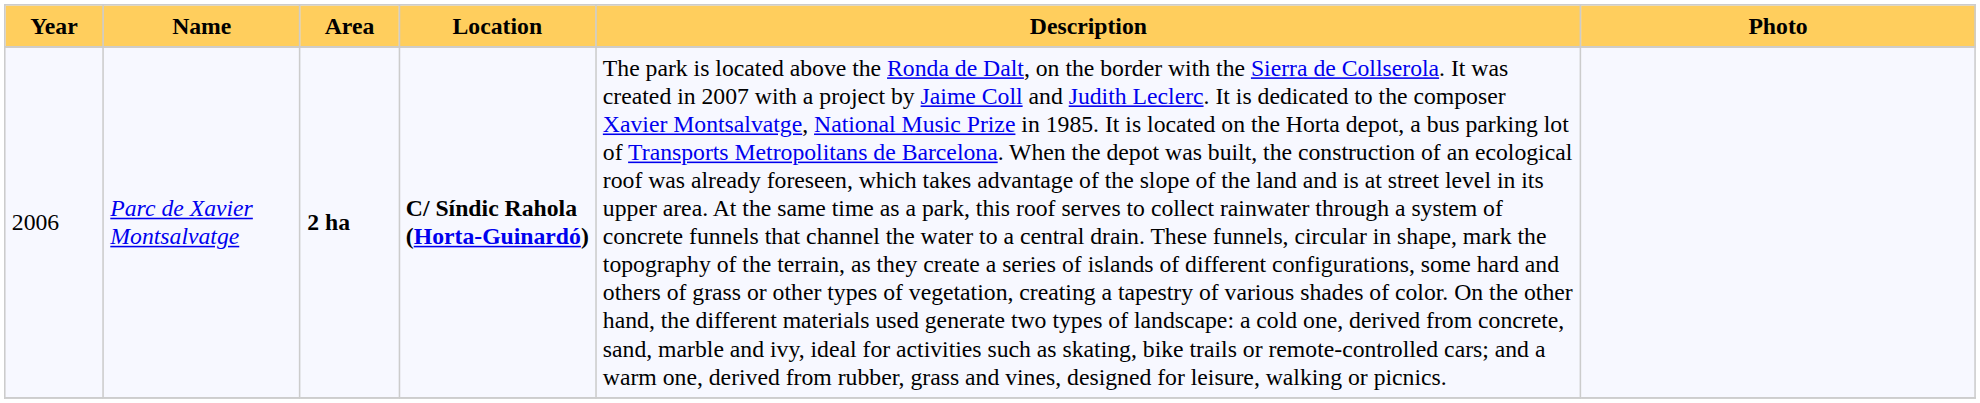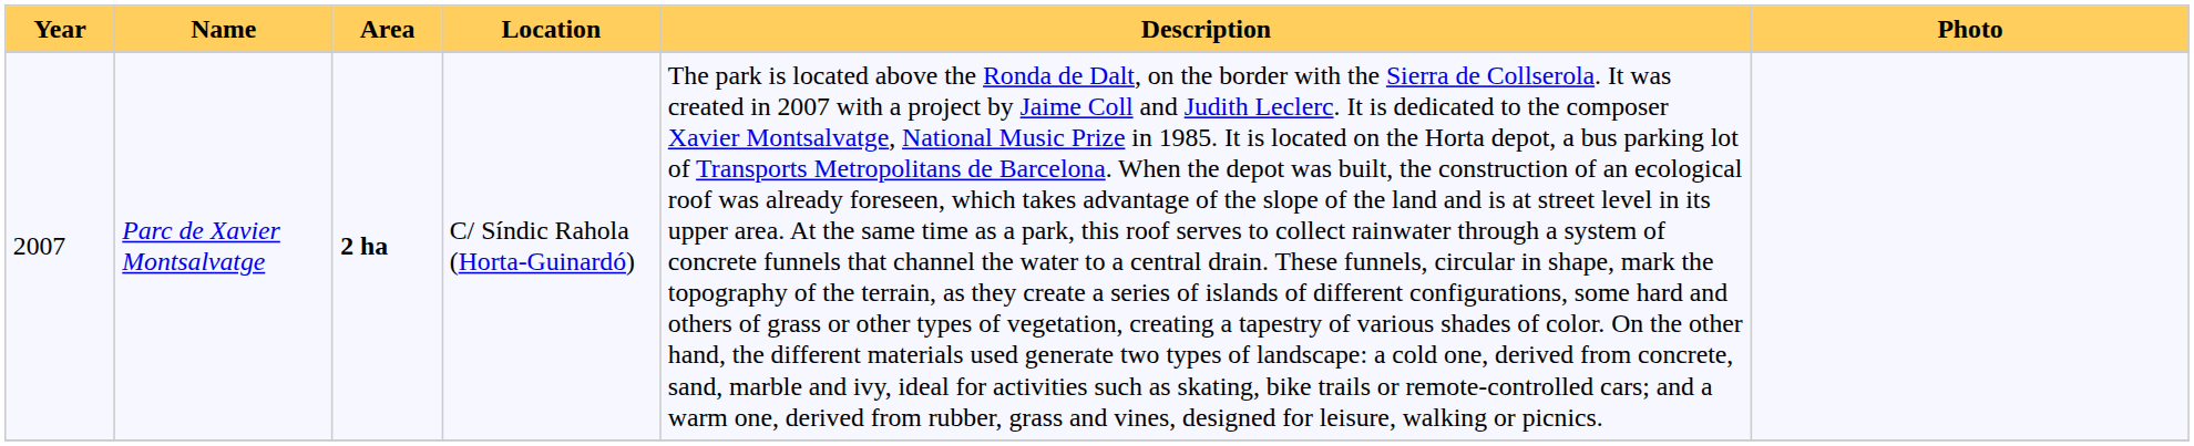 <table bgcolor="#f7f8ff" cellpadding="4" cellspacing="0" border="1" style="font-size: 95%; border: #cccccc solid 1px; border-collapse: collapse;">
 <tr>
 <th width="5%" style="background:#ffce5d;">Year</th>
 <th width="10%" style="background:#ffce5d;">Name</th>
 <th width="5%" style="background:#ffce5d;">Area</th>
 <th width="10%" style="background:#ffce5d;">Location</th>
 <th width="50%" style="background:#ffce5d;">Description</th>
 <th width="20%" style="background:#ffce5d;">Photo</th>
 </tr>
 <tr ---->
 </tr>
 <tr>
-<td>2006</td>
+<td>2007</td>
 <td><em><a href='#'>Parc de Xavier Montsalvatge</a></em></td>
 <td><strong>2 ha</strong></td>
-<td><strong>C/ Síndic Rahola (<a href='#'>Horta-Guinardó</a>)</strong></td>
+<td>C/ Síndic Rahola (<a href='#'>Horta-Guinardó</a>)</td>
 <td>The park is located above the <a href='#'>Ronda de Dalt</a>, on the border with the <a href='#'>Sierra de Collserola</a>. It was created in 2007 with a project by <a href='#'>Jaime Coll</a> and <a href='#'>Judith Leclerc</a>. It is dedicated to the composer <a href='#'>Xavier Montsalvatge</a>, <a href='#'>National Music Prize</a> in 1985. It is located on the Horta depot, a bus parking lot of <a href='#'>Transports Metropolitans de Barcelona</a>. When the depot was built, the construction of an ecological roof was already foreseen, which takes advantage of the slope of the land and is at street level in its upper area. At the same time as a park, this roof serves to collect rainwater through a system of concrete funnels that channel the water to a central drain. These funnels, circular in shape, mark the topography of the terrain, as they create a series of islands of different configurations, some hard and others of grass or other types of vegetation, creating a tapestry of various shades of color. On the other hand, the different materials used generate two types of landscape: a cold one, derived from concrete, sand, marble and ivy, ideal for activities such as skating, bike trails or remote-controlled cars; and a warm one, derived from rubber, grass and vines, designed for leisure, walking or picnics.</td>
 <td></td>
 </tr>
 <tr>
 </tr>
 </table>
